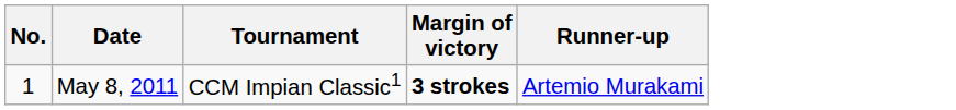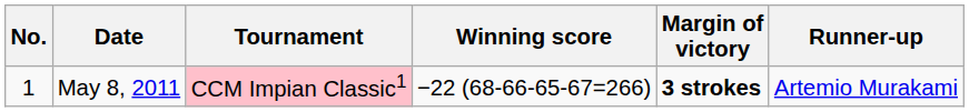 <table class="wikitable" style="font-size:95%;">
 <tr>
 <th>No.</th>
 <th>Date</th>
 <th>Tournament</th>
+<th>Winning score</th>
 <th>Margin of<br>victory</th>
 <th>Runner-up</th>
 </tr>
 <tr>
 <td align=center>1</td>
 <td align=right>May 8, <a href='#'>2011</a></td>
-<td>CCM Impian Classic<sup>1</sup></td>
+<td style="background: pink;">CCM Impian Classic<sup>1</sup></td>
+<td>−22 (68-66-65-67=266)</td>
 <td><strong>3 strokes</strong></td>
 <td> <a href='#'>Artemio Murakami</a></td>
 </tr>
 </table>
